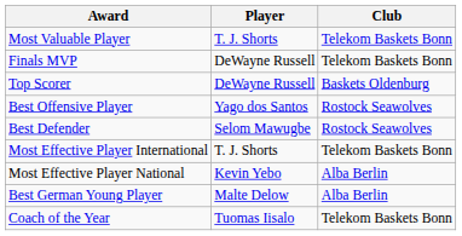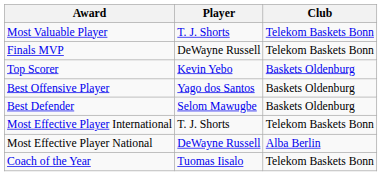 <table class="wikitable">
 <tr>
 <th>Award</th>
 <th>Player</th>
 <th>Club</th>
 </tr>
 <tr>
 <td><a href='#'>Most Valuable Player</a></td>
 <td> <a href='#'>T. J. Shorts</a></td>
 <td><a href='#'>Telekom Baskets Bonn</a></td>
 </tr>
 <tr>
 <td><a href='#'>Finals MVP</a></td>
 <td> DeWayne Russell</td>
 <td>Telekom Baskets Bonn</td>
 </tr>
 <tr>
 <td><a href='#'>Top Scorer</a></td>
-<td> <a href='#'>DeWayne Russell</a></td>
+<td> <a href='#'>Kevin Yebo</a></td>
 <td><a href='#'>Baskets Oldenburg</a></td>
 </tr>
 <tr>
 <td><a href='#'>Best Offensive Player</a></td>
 <td> <a href='#'>Yago dos Santos</a></td>
-<td><a href='#'>Rostock Seawolves</a></td>
+<td>Baskets Oldenburg</td>
 </tr>
 <tr>
 <td><a href='#'>Best Defender</a></td>
 <td> <a href='#'>Selom Mawugbe</a></td>
-<td><a href='#'>Rostock Seawolves</a></td>
+<td>Baskets Oldenburg</td>
 </tr>
 <tr>
 <td><a href='#'>Most Effective Player</a> International</td>
 <td> T. J. Shorts</td>
 <td>Telekom Baskets Bonn</td>
 </tr>
 <tr>
 <td>Most Effective Player National</td>
-<td> <a href='#'>Kevin Yebo</a></td>
-<td><a href='#'>Alba Berlin</a></td>
-</tr>
-<tr>
-<td><a href='#'>Best German Young Player</a></td>
-<td> <a href='#'>Malte Delow</a></td>
+<td> <a href='#'>DeWayne Russell</a></td>
 <td><a href='#'>Alba Berlin</a></td>
 </tr>
 <tr>
 <td><a href='#'>Coach of the Year</a></td>
 <td> <a href='#'>Tuomas Iisalo</a></td>
 <td>Telekom Baskets Bonn</td>
 </tr>
 </table>
